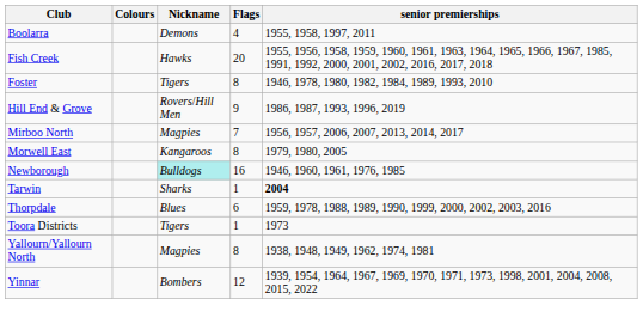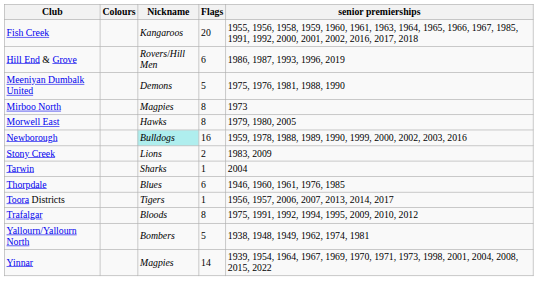 <table class="wikitable">
 <tr>
 <th>Club</th>
 <th>Colours</th>
 <th>Nickname</th>
 <th>Flags</th>
 <th>senior premierships</th>
 </tr>
 <tr>
-<td><a href='#'>Boolarra</a></td>
-<td></td>
-<td><em>Demons</em></td>
-<td>4</td>
-<td>1955, 1958, 1997, 2011</td>
-</tr>
-<tr>
 <td><a href='#'>Fish Creek</a></td>
 <td></td>
-<td><em>Hawks</em></td>
+<td><em>Kangaroos</em></td>
 <td>20</td>
 <td>1955, 1956, 1958, 1959, 1960, 1961, 1963, 1964, 1965, 1966, 1967, 1985, 1991, 1992, 2000, 2001, 2002, 2016, 2017, 2018</td>
-</tr>
-<tr>
-<td><a href='#'>Foster</a></td>
-<td></td>
-<td><em>Tigers</em></td>
-<td>8</td>
-<td>1946, 1978, 1980, 1982, 1984, 1989, 1993, 2010</td>
 </tr>
 <tr>
 <td><a href='#'>Hill End</a> & <a href='#'>Grove</a></td>
 <td></td>
 <td><em>Rovers</em>/<em>Hill Men</em></td>
-<td>9</td>
+<td>6</td>
 <td>1986, 1987, 1993, 1996, 2019</td>
+</tr>
+<tr>
+<td><a href='#'>Meeniyan Dumbalk United</a></td>
+<td></td>
+<td><em>Demons</em></td>
+<td>5</td>
+<td>1975, 1976, 1981, 1988, 1990</td>
 </tr>
 <tr>
 <td><a href='#'>Mirboo North</a></td>
 <td></td>
 <td><em>Magpies</em></td>
-<td>7</td>
-<td>1956, 1957, 2006, 2007, 2013, 2014, 2017</td>
+<td>8</td>
+<td>1973</td>
 </tr>
 <tr>
 <td><a href='#'>Morwell East</a></td>
 <td></td>
-<td><em>Kangaroos</em></td>
+<td><em>Hawks</em></td>
 <td>8</td>
 <td>1979, 1980, 2005</td>
 </tr>
 <tr>
 <td><a href='#'>Newborough</a></td>
 <td></td>
 <td style="background: paleturquoise;"><em>Bulldogs</em></td>
 <td>16</td>
-<td>1946, 1960, 1961, 1976, 1985</td>
+<td>1959, 1978, 1988, 1989, 1990, 1999, 2000, 2002, 2003, 2016</td>
+</tr>
+<tr>
+<td><a href='#'>Stony Creek</a></td>
+<td></td>
+<td><em>Lions</em></td>
+<td>2</td>
+<td>1983, 2009</td>
 </tr>
 <tr>
 <td><a href='#'>Tarwin</a></td>
 <td></td>
 <td><em>Sharks</em></td>
 <td>1</td>
-<td><strong>2004</strong></td>
+<td>2004</td>
 </tr>
 <tr>
 <td><a href='#'>Thorpdale</a></td>
 <td></td>
 <td><em>Blues</em></td>
 <td>6</td>
-<td>1959, 1978, 1988, 1989, 1990, 1999, 2000, 2002, 2003, 2016</td>
+<td>1946, 1960, 1961, 1976, 1985</td>
 </tr>
 <tr>
 <td><a href='#'>Toora</a> Districts</td>
 <td></td>
 <td><em>Tigers</em></td>
 <td>1</td>
-<td>1973</td>
+<td>1956, 1957, 2006, 2007, 2013, 2014, 2017</td>
+</tr>
+<tr>
+<td><a href='#'>Trafalgar</a></td>
+<td></td>
+<td><em>Bloods</em></td>
+<td>8</td>
+<td>1975, 1991, 1992, 1994, 1995, 2009, 2010, 2012</td>
 </tr>
 <tr>
 <td><a href='#'>Yallourn/Yallourn North</a></td>
 <td></td>
-<td><em>Magpies</em></td>
-<td>8</td>
+<td><em>Bombers</em></td>
+<td>5</td>
 <td>1938, 1948, 1949, 1962, 1974, 1981</td>
 </tr>
 <tr>
 <td><a href='#'>Yinnar</a></td>
 <td></td>
-<td><em>Bombers</em></td>
-<td>12</td>
+<td><em>Magpies</em></td>
+<td>14</td>
 <td>1939, 1954, 1964, 1967, 1969, 1970, 1971, 1973, 1998, 2001, 2004, 2008, 2015, 2022</td>
 </tr>
 </table>
